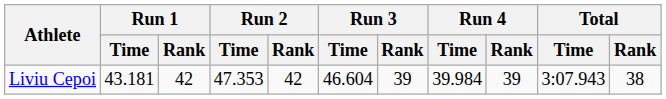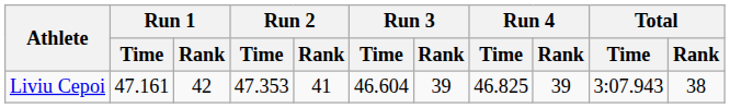 <table class="wikitable" border="1" style="font-size:90%">
 <tr>
 <th rowspan="2">Athlete</th>
 <th colspan="2">Run 1</th>
 <th colspan="2">Run 2</th>
 <th colspan="2">Run 3</th>
 <th colspan="2">Run 4</th>
 <th colspan="2">Total</th>
 </tr>
 <tr>
 <th>Time</th>
 <th>Rank</th>
 <th>Time</th>
 <th>Rank</th>
 <th>Time</th>
 <th>Rank</th>
 <th>Time</th>
 <th>Rank</th>
 <th>Time</th>
 <th>Rank</th>
 </tr>
 <tr>
 <td><a href='#'>Liviu Cepoi</a></td>
-<td align="center">43.181</td>
+<td align="center">47.161</td>
 <td align="center">42</td>
 <td align="center">47.353</td>
-<td align="center">42</td>
+<td align="center">41</td>
 <td align="center">46.604</td>
 <td align="center">39</td>
-<td align="center">39.984</td>
+<td align="center">46.825</td>
 <td align="center">39</td>
 <td align="center">3:07.943</td>
 <td align="center">38</td>
 </tr>
 </table>
